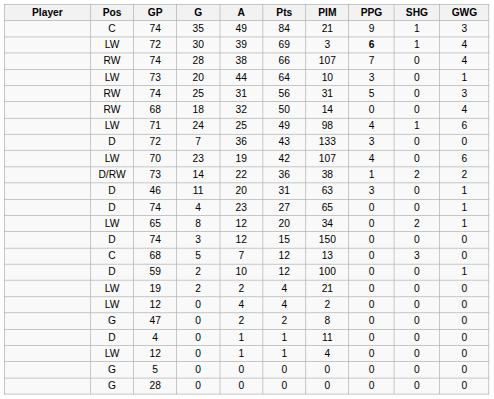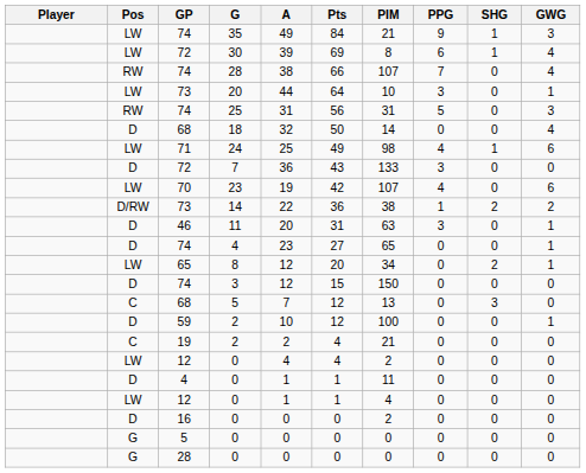 <table class="wikitable sortable" width="60%">
 <tr ALIGN="center">
 <th bgcolor="#DDDDFF" width="10%">Player</th>
 <th bgcolor="#DDDDFF" width="3%" title="Position">Pos</th>
 <th bgcolor="#DDDDFF" width="5%" title="Games played">GP</th>
 <th bgcolor="#DDDDFF" width="5%" title="Goals">G</th>
 <th bgcolor="#DDDDFF" width="5%" title="Assists">A</th>
 <th bgcolor="#DDDDFF" width="5%" title="Points">Pts</th>
 <th bgcolor="#DDDDFF" width="5%" title="Penalties in Minutes">PIM</th>
 <th bgcolor="#DDDDFF" width="5%" title="Power play goals">PPG</th>
 <th bgcolor="#DDDDFF" width="5%" title="Short-handed goals">SHG</th>
 <th bgcolor="#DDDDFF" width="5%" title="Game-winning goals">GWG</th>
 </tr>
 <tr align="center">
 <td align="right"></td>
-<td>C</td>
+<td>LW</td>
 <td>74</td>
 <td>35</td>
 <td>49</td>
 <td>84</td>
 <td>21</td>
 <td>9</td>
 <td>1</td>
 <td>3</td>
 </tr>
 <tr align="center">
 <td align="right"></td>
 <td>LW</td>
 <td>72</td>
 <td>30</td>
 <td>39</td>
 <td>69</td>
-<td>3</td>
-<td><strong>6</strong></td>
+<td>8</td>
+<td>6</td>
 <td>1</td>
 <td>4</td>
 </tr>
 <tr align="center">
 <td align="right"></td>
 <td>RW</td>
 <td>74</td>
 <td>28</td>
 <td>38</td>
 <td>66</td>
 <td>107</td>
 <td>7</td>
 <td>0</td>
 <td>4</td>
 </tr>
 <tr align="center">
 <td align="right"></td>
 <td>LW</td>
 <td>73</td>
 <td>20</td>
 <td>44</td>
 <td>64</td>
 <td>10</td>
 <td>3</td>
 <td>0</td>
 <td>1</td>
 </tr>
 <tr align="center">
 <td align="right"></td>
 <td>RW</td>
 <td>74</td>
 <td>25</td>
 <td>31</td>
 <td>56</td>
 <td>31</td>
 <td>5</td>
 <td>0</td>
 <td>3</td>
 </tr>
 <tr align="center">
 <td align="right"></td>
-<td>RW</td>
+<td>D</td>
 <td>68</td>
 <td>18</td>
 <td>32</td>
 <td>50</td>
 <td>14</td>
 <td>0</td>
 <td>0</td>
 <td>4</td>
 </tr>
 <tr align="center">
 <td align="right"></td>
 <td>LW</td>
 <td>71</td>
 <td>24</td>
 <td>25</td>
 <td>49</td>
 <td>98</td>
 <td>4</td>
 <td>1</td>
 <td>6</td>
 </tr>
 <tr align="center">
 <td align="right"></td>
 <td>D</td>
 <td>72</td>
 <td>7</td>
 <td>36</td>
 <td>43</td>
 <td>133</td>
 <td>3</td>
 <td>0</td>
 <td>0</td>
 </tr>
 <tr align="center">
 <td align="right"></td>
 <td>LW</td>
 <td>70</td>
 <td>23</td>
 <td>19</td>
 <td>42</td>
 <td>107</td>
 <td>4</td>
 <td>0</td>
 <td>6</td>
 </tr>
 <tr align="center">
 <td align="right"></td>
 <td>D/RW</td>
 <td>73</td>
 <td>14</td>
 <td>22</td>
 <td>36</td>
 <td>38</td>
 <td>1</td>
 <td>2</td>
 <td>2</td>
 </tr>
 <tr align="center">
 <td align="right"></td>
 <td>D</td>
 <td>46</td>
 <td>11</td>
 <td>20</td>
 <td>31</td>
 <td>63</td>
 <td>3</td>
 <td>0</td>
 <td>1</td>
 </tr>
 <tr align="center">
 <td align="right"></td>
 <td>D</td>
 <td>74</td>
 <td>4</td>
 <td>23</td>
 <td>27</td>
 <td>65</td>
 <td>0</td>
 <td>0</td>
 <td>1</td>
 </tr>
 <tr align="center">
 <td align="right"></td>
 <td>LW</td>
 <td>65</td>
 <td>8</td>
 <td>12</td>
 <td>20</td>
 <td>34</td>
 <td>0</td>
 <td>2</td>
 <td>1</td>
 </tr>
 <tr align="center">
 <td align="right"></td>
 <td>D</td>
 <td>74</td>
 <td>3</td>
 <td>12</td>
 <td>15</td>
 <td>150</td>
 <td>0</td>
 <td>0</td>
 <td>0</td>
 </tr>
 <tr align="center">
 <td align="right"></td>
 <td>C</td>
 <td>68</td>
 <td>5</td>
 <td>7</td>
 <td>12</td>
 <td>13</td>
 <td>0</td>
 <td>3</td>
 <td>0</td>
 </tr>
 <tr align="center">
 <td align="right"></td>
 <td>D</td>
 <td>59</td>
 <td>2</td>
 <td>10</td>
 <td>12</td>
 <td>100</td>
 <td>0</td>
 <td>0</td>
 <td>1</td>
 </tr>
 <tr align="center">
 <td align="right"></td>
-<td>LW</td>
+<td>C</td>
 <td>19</td>
 <td>2</td>
 <td>2</td>
 <td>4</td>
 <td>21</td>
 <td>0</td>
 <td>0</td>
 <td>0</td>
 </tr>
 <tr align="center">
 <td align="right"></td>
 <td>LW</td>
 <td>12</td>
 <td>0</td>
 <td>4</td>
 <td>4</td>
 <td>2</td>
-<td>0</td>
-<td>0</td>
-<td>0</td>
-</tr>
-<tr align="center">
-<td align="right"></td>
-<td>G</td>
-<td>47</td>
-<td>0</td>
-<td>2</td>
-<td>2</td>
-<td>8</td>
 <td>0</td>
 <td>0</td>
 <td>0</td>
 </tr>
 <tr align="center">
 <td align="right"></td>
 <td>D</td>
 <td>4</td>
 <td>0</td>
 <td>1</td>
 <td>1</td>
 <td>11</td>
 <td>0</td>
 <td>0</td>
 <td>0</td>
 </tr>
 <tr align="center">
 <td align="right"></td>
 <td>LW</td>
 <td>12</td>
 <td>0</td>
 <td>1</td>
 <td>1</td>
 <td>4</td>
 <td>0</td>
 <td>0</td>
 <td>0</td>
 </tr>
 <tr align="center">
 <td align="right"></td>
+<td>D</td>
+<td>16</td>
+<td>0</td>
+<td>0</td>
+<td>0</td>
+<td>2</td>
+<td>0</td>
+<td>0</td>
+<td>0</td>
+</tr>
+<tr align="center">
+<td align="right"></td>
 <td>G</td>
 <td>5</td>
 <td>0</td>
 <td>0</td>
 <td>0</td>
 <td>0</td>
 <td>0</td>
 <td>0</td>
 <td>0</td>
 </tr>
 <tr align="center">
 <td align="right"></td>
 <td>G</td>
 <td>28</td>
 <td>0</td>
 <td>0</td>
 <td>0</td>
 <td>0</td>
 <td>0</td>
 <td>0</td>
 <td>0</td>
 </tr>
 </table>
